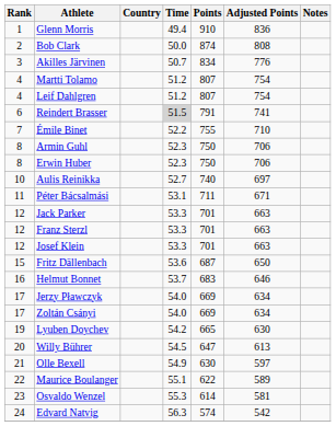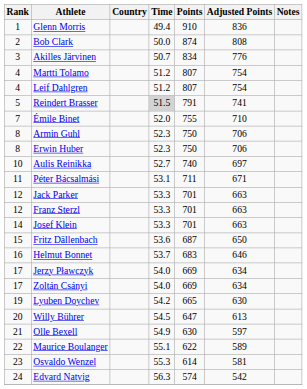 <table class=wikitable style="text-align:center">
 <tr>
 <th>Rank</th>
 <th>Athlete</th>
 <th>Country</th>
 <th>Time</th>
 <th>Points</th>
 <th>Adjusted Points</th>
 <th>Notes</th>
 </tr>
 <tr>
 <td>1</td>
 <td align=left><a href='#'>Glenn Morris</a></td>
 <td align=left></td>
 <td>49.4</td>
 <td>910</td>
 <td>836</td>
 <td></td>
 </tr>
 <tr>
 <td>2</td>
 <td align=left><a href='#'>Bob Clark</a></td>
 <td align=left></td>
 <td>50.0</td>
 <td>874</td>
 <td>808</td>
 <td></td>
 </tr>
 <tr>
 <td>3</td>
 <td align=left><a href='#'>Akilles Järvinen</a></td>
 <td align=left></td>
 <td>50.7</td>
 <td>834</td>
 <td>776</td>
 <td></td>
 </tr>
 <tr>
 <td>4</td>
 <td align=left><a href='#'>Martti Tolamo</a></td>
 <td align=left></td>
 <td>51.2</td>
 <td>807</td>
 <td>754</td>
 <td></td>
 </tr>
 <tr>
 <td>4</td>
 <td align=left><a href='#'>Leif Dahlgren</a></td>
 <td align=left></td>
 <td>51.2</td>
 <td>807</td>
 <td>754</td>
 <td></td>
 </tr>
 <tr>
-<td>6</td>
+<td>5</td>
 <td align=left><a href='#'>Reindert Brasser</a></td>
 <td align=left></td>
 <td style="background: lightgrey;">51.5</td>
 <td>791</td>
 <td>741</td>
 <td></td>
 </tr>
 <tr>
 <td>7</td>
 <td align=left><a href='#'>Émile Binet</a></td>
 <td align=left></td>
-<td>52.2</td>
+<td>52.0</td>
 <td>755</td>
 <td>710</td>
 <td></td>
 </tr>
 <tr>
 <td>8</td>
 <td align=left><a href='#'>Armin Guhl</a></td>
 <td align=left></td>
 <td>52.3</td>
 <td>750</td>
 <td>706</td>
 <td></td>
 </tr>
 <tr>
 <td>8</td>
 <td align=left><a href='#'>Erwin Huber</a></td>
 <td align=left></td>
 <td>52.3</td>
 <td>750</td>
 <td>706</td>
 <td></td>
 </tr>
 <tr>
 <td>10</td>
 <td align=left><a href='#'>Aulis Reinikka</a></td>
 <td align=left></td>
 <td>52.7</td>
 <td>740</td>
 <td>697</td>
 <td></td>
 </tr>
 <tr>
 <td>11</td>
 <td align=left><a href='#'>Péter Bácsalmási</a></td>
 <td align=left></td>
 <td>53.1</td>
 <td>711</td>
 <td>671</td>
 <td></td>
 </tr>
 <tr>
 <td>12</td>
 <td align=left><a href='#'>Jack Parker</a></td>
 <td align=left></td>
 <td>53.3</td>
 <td>701</td>
 <td>663</td>
 <td></td>
 </tr>
 <tr>
 <td>12</td>
 <td align=left><a href='#'>Franz Sterzl</a></td>
 <td align=left></td>
 <td>53.3</td>
 <td>701</td>
 <td>663</td>
 <td></td>
 </tr>
 <tr>
-<td>12</td>
+<td>14</td>
 <td align=left><a href='#'>Josef Klein</a></td>
 <td align=left></td>
 <td>53.3</td>
 <td>701</td>
 <td>663</td>
 <td></td>
 </tr>
 <tr>
 <td>15</td>
 <td align=left><a href='#'>Fritz Dällenbach</a></td>
 <td align=left></td>
 <td>53.6</td>
 <td>687</td>
 <td>650</td>
 <td></td>
 </tr>
 <tr>
 <td>16</td>
 <td align=left><a href='#'>Helmut Bonnet</a></td>
 <td align=left></td>
 <td>53.7</td>
 <td>683</td>
 <td>646</td>
 <td></td>
 </tr>
 <tr>
 <td>17</td>
 <td align=left><a href='#'>Jerzy Pławczyk</a></td>
 <td align=left></td>
 <td>54.0</td>
 <td>669</td>
 <td>634</td>
 <td></td>
 </tr>
 <tr>
 <td>17</td>
 <td align=left><a href='#'>Zoltán Csányi</a></td>
 <td align=left></td>
 <td>54.0</td>
 <td>669</td>
 <td>634</td>
 <td></td>
 </tr>
 <tr>
 <td>19</td>
 <td align=left><a href='#'>Lyuben Doychev</a></td>
 <td align=left></td>
 <td>54.2</td>
 <td>665</td>
 <td>630</td>
 <td></td>
 </tr>
 <tr>
 <td>20</td>
 <td align=left><a href='#'>Willy Bührer</a></td>
 <td align=left></td>
 <td>54.5</td>
 <td>647</td>
 <td>613</td>
 <td></td>
 </tr>
 <tr>
 <td>21</td>
 <td align=left><a href='#'>Olle Bexell</a></td>
 <td align=left></td>
 <td>54.9</td>
 <td>630</td>
 <td>597</td>
 <td></td>
 </tr>
 <tr>
 <td>22</td>
 <td align=left><a href='#'>Maurice Boulanger</a></td>
 <td align=left></td>
 <td>55.1</td>
 <td>622</td>
 <td>589</td>
 <td></td>
 </tr>
 <tr>
 <td>23</td>
 <td align=left><a href='#'>Osvaldo Wenzel</a></td>
 <td align=left></td>
 <td>55.3</td>
 <td>614</td>
 <td>581</td>
 <td></td>
 </tr>
 <tr>
 <td>24</td>
 <td align=left><a href='#'>Edvard Natvig</a></td>
 <td align=left></td>
 <td>56.3</td>
 <td>574</td>
 <td>542</td>
 <td></td>
 </tr>
 <tr>
 </tr>
 </table>
